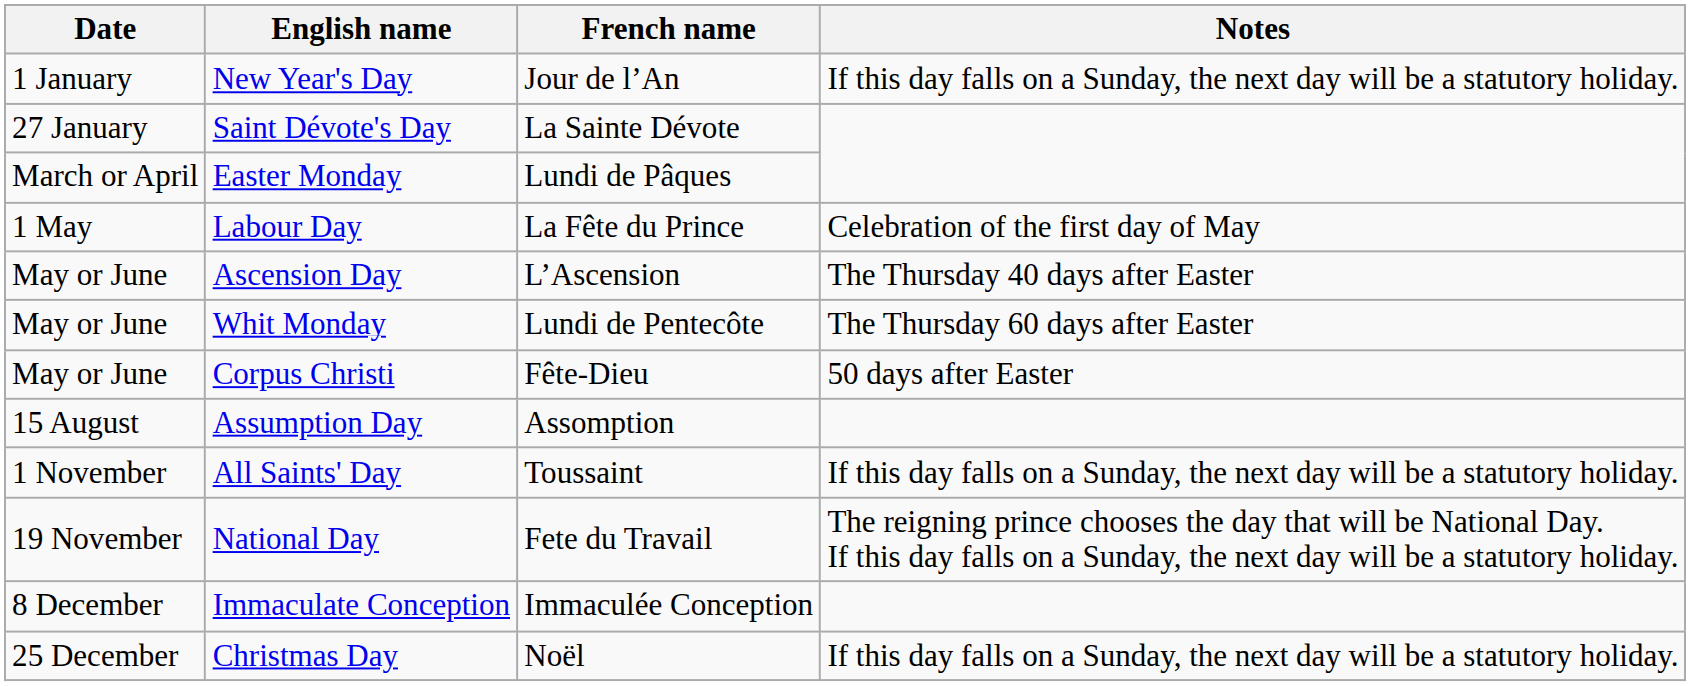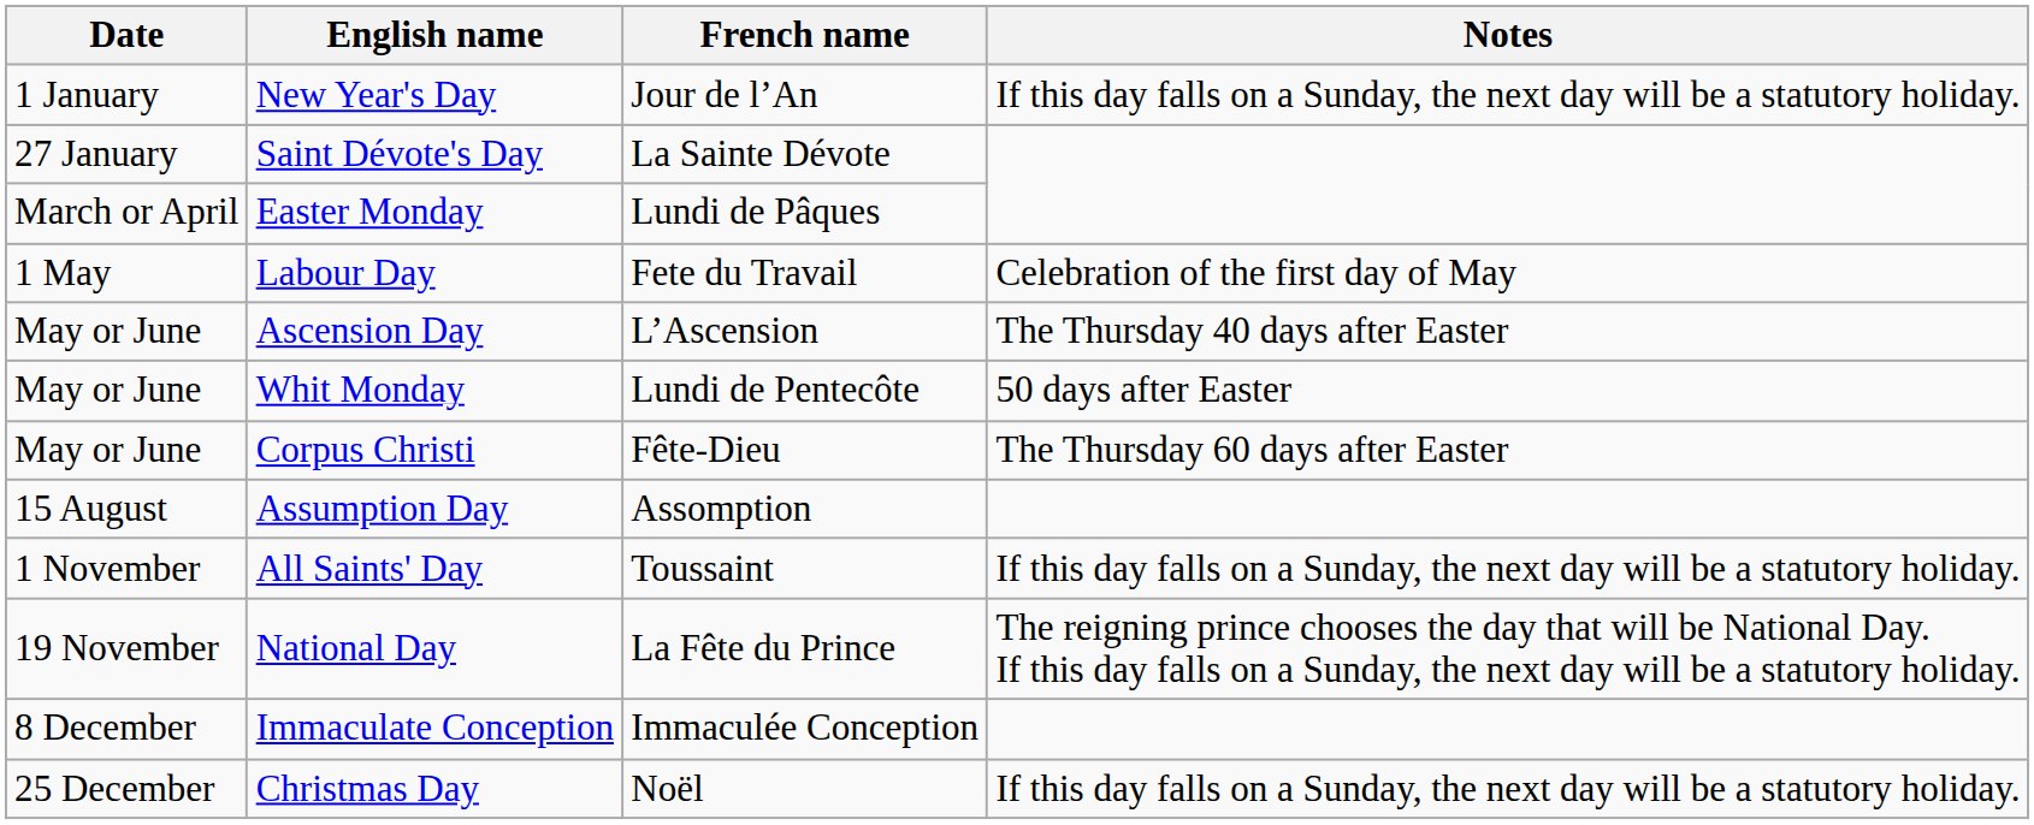 <table class="wikitable">
 <tr>
 <th>Date</th>
 <th>English name</th>
 <th>French name</th>
 <th>Notes</th>
 </tr>
 <tr>
 <td>1 January</td>
 <td><a href='#'>New Year's Day</a></td>
 <td>Jour de l’An</td>
 <td>If this day falls on a Sunday, the next day will be a statutory holiday.</td>
 </tr>
 <tr>
 <td>27 January</td>
 <td><a href='#'>Saint Dévote's Day</a></td>
 <td>La Sainte Dévote</td>
 </tr>
 <tr>
 <td>March or April</td>
 <td><a href='#'>Easter Monday</a></td>
 <td>Lundi de Pâques</td>
 </tr>
 <tr>
 <td>1 May</td>
 <td><a href='#'>Labour Day</a></td>
-<td>La Fête du Prince</td>
+<td>Fete du Travail</td>
 <td>Celebration of the first day of May</td>
 </tr>
 <tr>
 <td>May or June</td>
 <td><a href='#'>Ascension Day</a></td>
 <td>L’Ascension</td>
 <td>The Thursday 40 days after Easter</td>
 </tr>
 <tr>
 <td>May or June</td>
 <td><a href='#'>Whit Monday</a></td>
 <td>Lundi de Pentecôte</td>
-<td>The Thursday 60 days after Easter</td>
+<td>50 days after Easter</td>
 </tr>
 <tr>
 <td>May or June</td>
 <td><a href='#'>Corpus Christi</a></td>
 <td>Fête-Dieu</td>
-<td>50 days after Easter</td>
+<td>The Thursday 60 days after Easter</td>
 </tr>
 <tr>
 <td>15 August</td>
 <td><a href='#'>Assumption Day</a></td>
 <td>Assomption</td>
 </tr>
 <tr>
 <td>1 November</td>
 <td><a href='#'>All Saints' Day</a></td>
 <td>Toussaint</td>
 <td>If this day falls on a Sunday, the next day will be a statutory holiday.</td>
 </tr>
 <tr>
 <td>19 November</td>
 <td><a href='#'>National Day</a></td>
-<td>Fete du Travail</td>
+<td>La Fête du Prince</td>
 <td>The reigning prince chooses the day that will be National Day. <br>If this day falls on a Sunday, the next day will be a statutory holiday.</td>
 </tr>
 <tr>
 <td>8 December</td>
 <td><a href='#'>Immaculate Conception</a></td>
 <td>Immaculée Conception</td>
 </tr>
 <tr>
 <td>25 December</td>
 <td><a href='#'>Christmas Day</a></td>
 <td>Noël</td>
 <td>If this day falls on a Sunday, the next day will be a statutory holiday.</td>
 </tr>
 </table>
